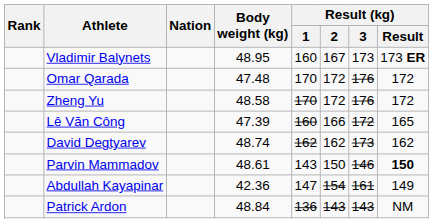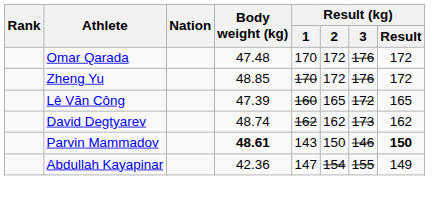 <table class="wikitable sortable" style="text-align:center;">
 <tr>
 <th rowspan=2>Rank</th>
 <th rowspan=2>Athlete</th>
 <th rowspan=2>Nation</th>
 <th rowspan=2>Body<br>weight (kg)</th>
 <th colspan=4>Result (kg)</th>
 </tr>
 <tr>
 <th>1</th>
 <th>2</th>
 <th>3</th>
 <th>Result</th>
 </tr>
 <tr>
 <td></td>
-<td align=left><a href='#'>Vladimir Balynets</a></td>
-<td align=left></td>
-<td>48.95</td>
-<td>160</td>
-<td>167</td>
-<td>173</td>
-<td>173 <strong>ER</strong></td>
-</tr>
-<tr>
-<td></td>
 <td align=left><a href='#'>Omar Qarada</a></td>
 <td align=left></td>
 <td>47.48</td>
 <td>170</td>
 <td>172</td>
 <td><s>176</s></td>
 <td>172</td>
 </tr>
 <tr>
 <td></td>
 <td align=left><a href='#'>Zheng Yu</a></td>
 <td align=left></td>
-<td>48.58</td>
+<td>48.85</td>
 <td><s>170</s></td>
 <td>172</td>
 <td><s>176</s></td>
 <td>172</td>
 </tr>
 <tr>
 <td></td>
 <td align=left><a href='#'>Lê Văn Công</a></td>
 <td align=left></td>
 <td>47.39</td>
 <td><s>160</s></td>
-<td>166</td>
+<td>165</td>
 <td><s>172</s></td>
 <td>165</td>
 </tr>
 <tr>
 <td></td>
 <td align=left><a href='#'>David Degtyarev</a></td>
 <td align=left></td>
 <td>48.74</td>
 <td><s>162</s></td>
 <td>162</td>
 <td><s>173</s></td>
 <td>162</td>
 </tr>
 <tr>
 <td></td>
 <td align=left><a href='#'>Parvin Mammadov</a></td>
 <td align=left></td>
-<td>48.61</td>
+<td><strong>48.61</strong></td>
 <td>143</td>
 <td>150</td>
 <td><s>146</s></td>
 <td><strong>150</strong></td>
 </tr>
 <tr>
 <td></td>
 <td align=left><a href='#'>Abdullah Kayapinar</a></td>
 <td align=left></td>
 <td>42.36</td>
 <td>147</td>
 <td><s>154</s></td>
-<td><s>161</s></td>
+<td><s>155</s></td>
 <td>149</td>
 </tr>
-<tr>
-<td></td>
-<td align=left><a href='#'>Patrick Ardon</a></td>
-<td align=left></td>
-<td>48.84</td>
-<td><s>136</s></td>
-<td><s>143</s></td>
-<td><s>143</s></td>
-<td>NM</td>
-</tr>
 </table>
